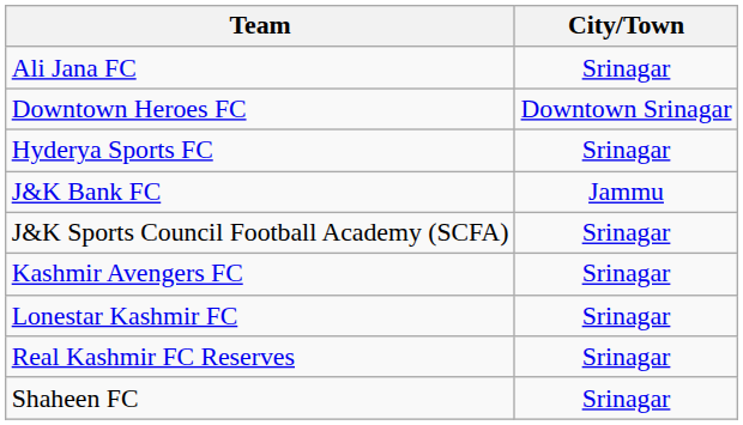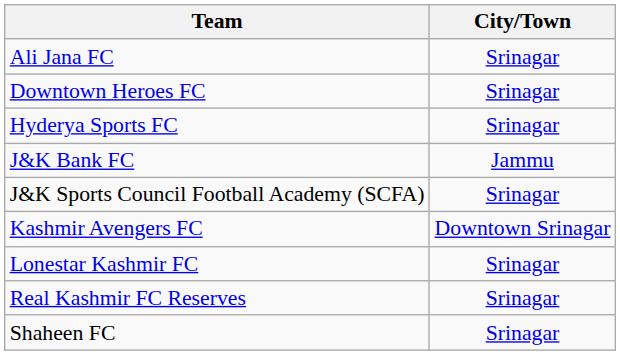 <table class="wikitable" style="text-align:center;">
 <tr>
 <th>Team</th>
 <th>City/Town</th>
 </tr>
 <tr>
 <td style="text-align:left;"><a href='#'>Ali Jana FC</a></td>
 <td><a href='#'>Srinagar</a></td>
 </tr>
 <tr>
 <td style="text-align:left;"><a href='#'>Downtown Heroes FC</a></td>
-<td><a href='#'>Downtown Srinagar</a></td>
+<td><a href='#'>Srinagar</a></td>
 </tr>
 <tr>
 <td style="text-align:left;"><a href='#'>Hyderya Sports FC</a></td>
 <td><a href='#'>Srinagar</a></td>
 </tr>
 <tr>
 <td style="text-align:left;"><a href='#'>J&K Bank FC</a></td>
 <td><a href='#'>Jammu</a></td>
 </tr>
 <tr>
 <td style="text-align:left;">J&K Sports Council Football Academy (SCFA)</td>
 <td><a href='#'>Srinagar</a></td>
 </tr>
 <tr>
 <td style="text-align:left;"><a href='#'>Kashmir Avengers FC</a></td>
-<td><a href='#'>Srinagar</a></td>
+<td><a href='#'>Downtown Srinagar</a></td>
 </tr>
 <tr>
 <td style="text-align:left;"><a href='#'>Lonestar Kashmir FC</a></td>
 <td><a href='#'>Srinagar</a></td>
 </tr>
 <tr>
 <td style="text-align:left;"><a href='#'>Real Kashmir FC Reserves</a></td>
 <td><a href='#'>Srinagar</a></td>
 </tr>
 <tr>
 <td style="text-align:left;">Shaheen FC</td>
 <td><a href='#'>Srinagar</a></td>
 </tr>
 </table>
